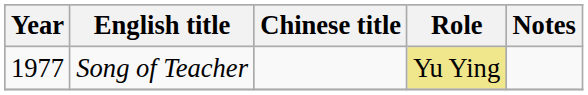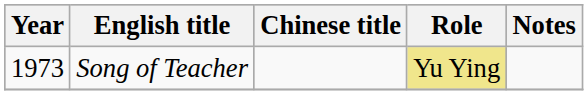 <table class="wikitable">
 <tr>
 <th>Year</th>
 <th>English title</th>
 <th>Chinese title</th>
 <th>Role</th>
 <th>Notes</th>
 </tr>
 <tr>
-<td>1977</td>
+<td>1973</td>
 <td><em>Song of Teacher</em></td>
 <td></td>
 <td style="background: khaki;">Yu Ying</td>
 <td></td>
 </tr>
 <tr>
 </tr>
 </table>
